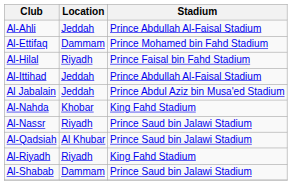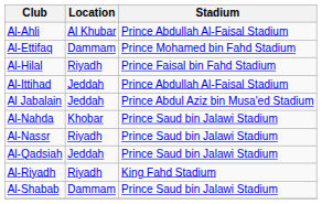 <table class="wikitable sortable">
 <tr>
 <th>Club</th>
 <th>Location</th>
 <th>Stadium</th>
 </tr>
 <tr>
 <td><a href='#'>Al-Ahli</a></td>
-<td><a href='#'>Jeddah</a></td>
+<td><a href='#'>Al Khubar</a></td>
 <td><a href='#'>Prince Abdullah Al-Faisal Stadium</a></td>
 </tr>
 <tr>
 <td><a href='#'>Al-Ettifaq</a></td>
 <td><a href='#'>Dammam</a></td>
 <td><a href='#'>Prince Mohamed bin Fahd Stadium</a></td>
 </tr>
 <tr>
 <td><a href='#'>Al-Hilal</a></td>
 <td><a href='#'>Riyadh</a></td>
 <td><a href='#'>Prince Faisal bin Fahd Stadium</a></td>
 </tr>
 <tr>
 <td><a href='#'>Al-Ittihad</a></td>
 <td><a href='#'>Jeddah</a></td>
 <td><a href='#'>Prince Abdullah Al-Faisal Stadium</a></td>
 </tr>
 <tr>
 <td><a href='#'>Al Jabalain</a></td>
 <td><a href='#'>Jeddah</a></td>
 <td><a href='#'>Prince Abdul Aziz bin Musa'ed Stadium</a></td>
 </tr>
 <tr>
 <td><a href='#'>Al-Nahda</a></td>
 <td><a href='#'>Khobar</a></td>
-<td><a href='#'>King Fahd Stadium</a></td>
+<td><a href='#'>Prince Saud bin Jalawi Stadium</a></td>
 </tr>
 <tr>
 <td><a href='#'>Al-Nassr</a></td>
 <td><a href='#'>Riyadh</a></td>
 <td><a href='#'>Prince Saud bin Jalawi Stadium</a></td>
 </tr>
 <tr>
 <td><a href='#'>Al-Qadsiah</a></td>
-<td><a href='#'>Al Khubar</a></td>
+<td><a href='#'>Jeddah</a></td>
 <td><a href='#'>Prince Saud bin Jalawi Stadium</a></td>
 </tr>
 <tr>
 <td><a href='#'>Al-Riyadh</a></td>
 <td><a href='#'>Riyadh</a></td>
 <td><a href='#'>King Fahd Stadium</a></td>
 </tr>
 <tr>
 <td><a href='#'>Al-Shabab</a></td>
 <td><a href='#'>Dammam</a></td>
 <td><a href='#'>Prince Saud bin Jalawi Stadium</a></td>
 </tr>
 <tr>
 </tr>
 </table>
